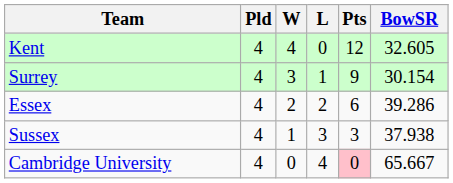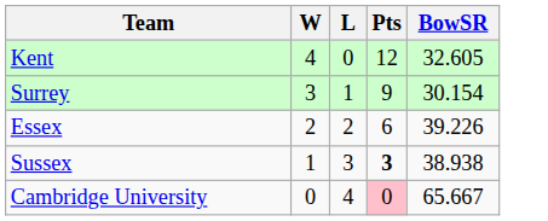 <table class="wikitable" style="text-align: center;">
 <tr>
 <th width=200>Team</th>
-<th width=20>Pld</th>
 <th width=20>W</th>
 <th width=20>L</th>
 <th width=20>Pts</th>
 <th width=60><a href='#'>BowSR</a></th>
 </tr>
 <tr bgcolor="#ccffcc">
 <td align=left><a href='#'>Kent</a></td>
 <td>4</td>
-<td>4</td>
 <td>0</td>
 <td>12</td>
 <td>32.605</td>
 </tr>
 <tr bgcolor="#ccffcc">
 <td align=left><a href='#'>Surrey</a></td>
-<td>4</td>
 <td>3</td>
 <td>1</td>
 <td>9</td>
 <td>30.154</td>
 </tr>
 <tr>
 <td align=left><a href='#'>Essex</a></td>
-<td>4</td>
 <td>2</td>
 <td>2</td>
 <td>6</td>
-<td>39.286</td>
+<td>39.226</td>
 </tr>
 <tr>
 <td align=left><a href='#'>Sussex</a></td>
-<td>4</td>
 <td>1</td>
 <td>3</td>
-<td>3</td>
-<td>37.938</td>
+<td><strong>3</strong></td>
+<td>38.938</td>
 </tr>
 <tr>
 <td align=left><a href='#'>Cambridge University</a></td>
-<td>4</td>
 <td>0</td>
 <td>4</td>
 <td style="background: pink;">0</td>
 <td>65.667</td>
 </tr>
 </table>
